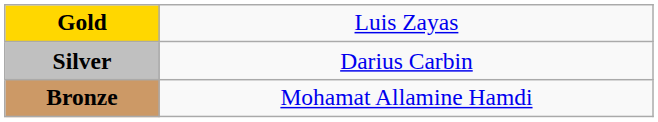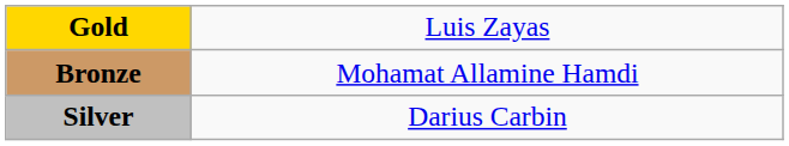 <table class="wikitable" style=" text-align:center; " width="35%">
 <tr>
 <td style="background:gold"><strong>Gold</strong></td>
 <td><a href='#'>Luis Zayas</a> <br><small></small></td>
 </tr>
 <tr>
+<td style="background:#cc9966"><strong>Bronze</strong></td>
+<td><a href='#'>Mohamat Allamine Hamdi</a> <br><small></small></td>
+</tr>
+<tr>
 <td style="background:silver"><strong>Silver</strong></td>
 <td><a href='#'>Darius Carbin</a><br><small> </small></td>
 </tr>
-<tr>
-<td style="background:#cc9966"><strong>Bronze</strong></td>
-<td><a href='#'>Mohamat Allamine Hamdi</a> <br><small></small></td>
-</tr>
 </table>
